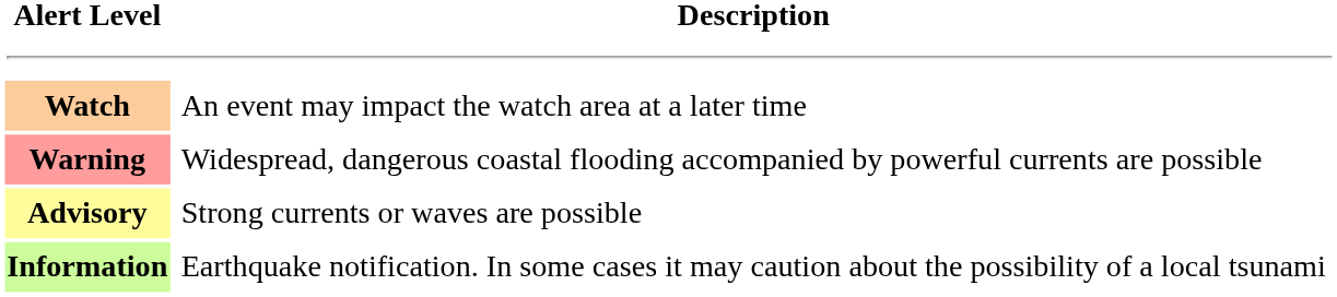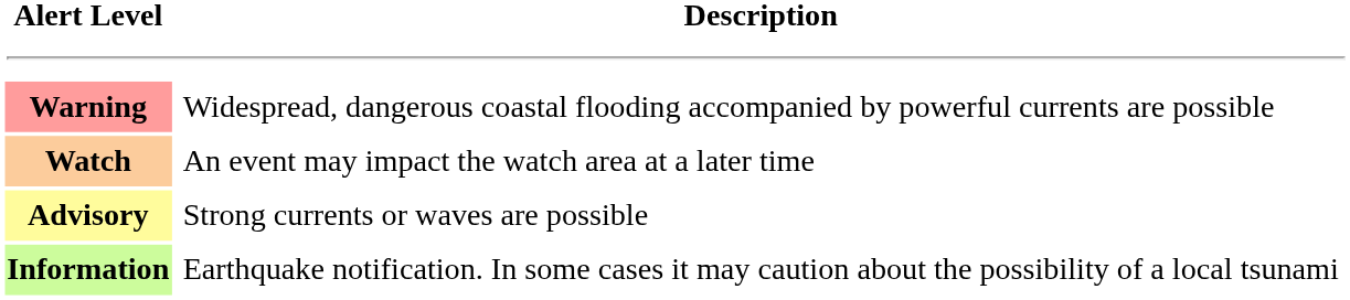 <table class="toccolours">
 <tr>
 <th>Alert Level</th>
 <th>Description</th>
 </tr>
 <tr>
 <td colspan="2"><hr></td>
 </tr>
 <tr>
+<th style="background:#ff9c9c">Warning</th>
+<td style="padding:4px">Widespread, dangerous coastal flooding accompanied by powerful currents are possible</td>
+</tr>
+<tr>
 <th style="background:#fccc9c">Watch</th>
 <td style="padding:4px">An event may impact the watch area at a later time</td>
-</tr>
-<tr>
-<th style="background:#ff9c9c">Warning</th>
-<td style="padding:4px">Widespread, dangerous coastal flooding accompanied by powerful currents are possible</td>
 </tr>
 <tr>
 <th style="background:#fffc9c">Advisory</th>
 <td style="padding:4px">Strong currents or waves are possible</td>
 </tr>
 <tr>
 <th style="background:#ccfc9c">Information</th>
 <td style="padding:4px">Earthquake notification. In some cases it may caution about the possibility of a local tsunami</td>
 </tr>
 </table>
